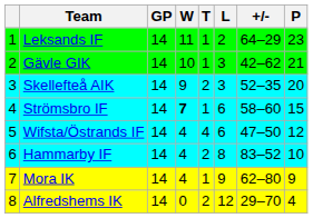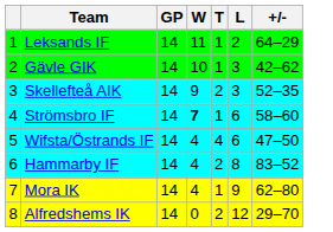 <table class="wikitable">
 <tr>
 <th></th>
 <th>Team</th>
 <th>GP</th>
 <th>W</th>
 <th>T</th>
 <th>L</th>
 <th>+/-</th>
-<th>P</th>
 </tr>
 <tr style="background:#00FF00">
 <td>1</td>
 <td><a href='#'>Leksands IF</a></td>
 <td>14</td>
 <td>11</td>
 <td>1</td>
 <td>2</td>
 <td>64–29</td>
-<td>23</td>
 </tr>
 <tr style="background:#00FF00">
 <td>2</td>
 <td><a href='#'>Gävle GIK</a></td>
 <td>14</td>
 <td>10</td>
 <td>1</td>
 <td>3</td>
 <td>42–62</td>
-<td>21</td>
 </tr>
 <tr style="background:#00FFFF">
 <td>3</td>
 <td><a href='#'>Skellefteå AIK</a></td>
 <td>14</td>
 <td>9</td>
 <td>2</td>
 <td>3</td>
 <td>52–35</td>
-<td>20</td>
 </tr>
 <tr style="background:#00FFFF">
 <td>4</td>
 <td><a href='#'>Strömsbro IF</a></td>
 <td>14</td>
 <td><strong>7</strong></td>
 <td>1</td>
 <td>6</td>
 <td>58–60</td>
-<td>15</td>
 </tr>
 <tr style="background:#00FFFF">
 <td>5</td>
 <td><a href='#'>Wifsta/Östrands IF</a></td>
 <td>14</td>
 <td>4</td>
 <td>4</td>
 <td>6</td>
 <td>47–50</td>
-<td>12</td>
 </tr>
 <tr style="background:#00FFFF">
 <td>6</td>
 <td><a href='#'>Hammarby IF</a></td>
 <td>14</td>
 <td>4</td>
 <td>2</td>
 <td>8</td>
 <td>83–52</td>
-<td>10</td>
 </tr>
 <tr style="background:#FFFF00">
 <td>7</td>
 <td><a href='#'>Mora IK</a></td>
 <td>14</td>
 <td>4</td>
 <td>1</td>
 <td>9</td>
 <td>62–80</td>
-<td>9</td>
 </tr>
 <tr style="background:#FFFF00">
 <td>8</td>
 <td><a href='#'>Alfredshems IK</a></td>
 <td>14</td>
 <td>0</td>
 <td>2</td>
 <td>12</td>
 <td>29–70</td>
-<td>4</td>
 </tr>
 </table>
